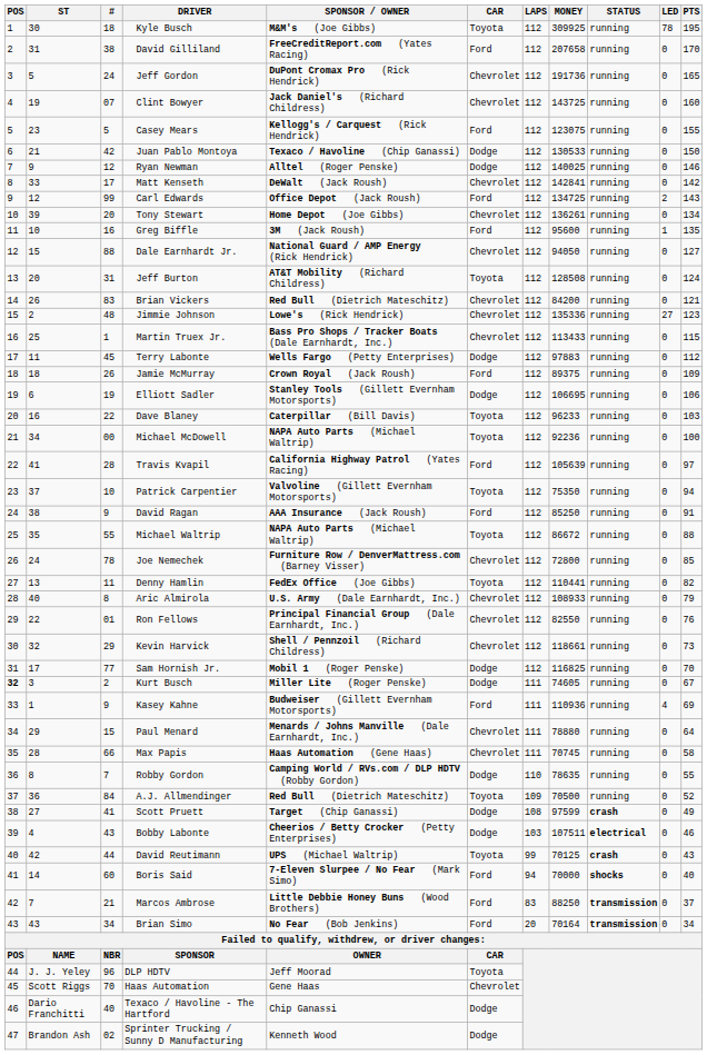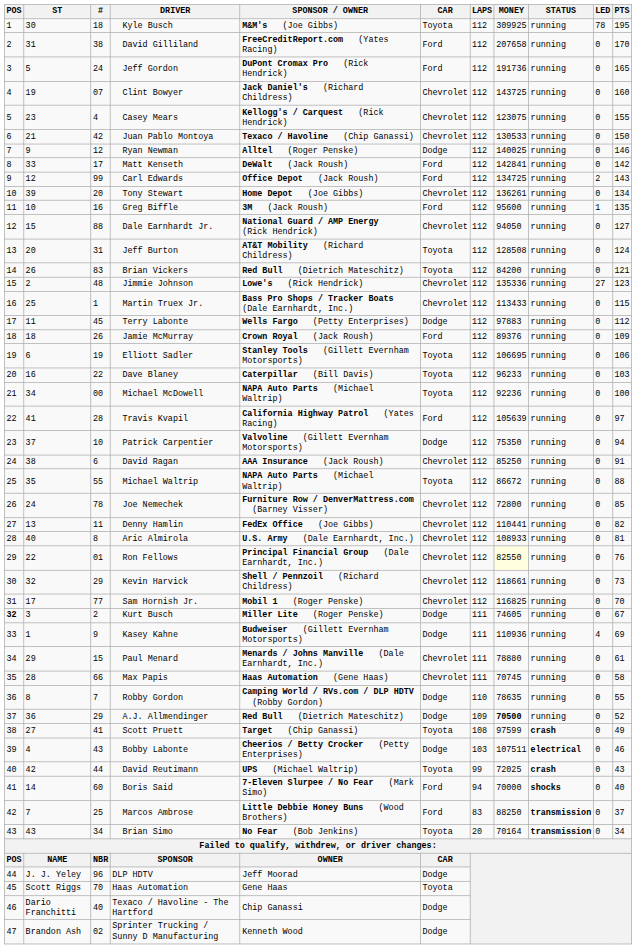 <table class="wikitable" style="font-size: 90%;">
 <tr>
 <th>POS</th>
 <th>ST</th>
 <th>#</th>
 <th>DRIVER</th>
 <th>SPONSOR / OWNER</th>
 <th>CAR</th>
 <th>LAPS</th>
 <th>MONEY</th>
 <th>STATUS</th>
 <th>LED</th>
 <th>PTS</th>
 </tr>
 <tr>
 <td>1</td>
 <td>30</td>
 <td>18</td>
 <td>  Kyle Busch</td>
 <td><strong>M&M's</strong>   (Joe Gibbs)</td>
 <td>Toyota</td>
 <td>112</td>
 <td>309925</td>
 <td>running</td>
 <td>78</td>
 <td>195</td>
 </tr>
 <tr>
 <td>2</td>
 <td>31</td>
 <td>38</td>
 <td>  David Gilliland</td>
 <td><strong>FreeCreditReport.com</strong>   (Yates Racing)</td>
 <td>Ford</td>
 <td>112</td>
 <td>207658</td>
 <td>running</td>
 <td>0</td>
 <td>170</td>
 </tr>
 <tr>
 <td>3</td>
 <td>5</td>
 <td>24</td>
 <td>  Jeff Gordon</td>
 <td><strong>DuPont Cromax Pro</strong>   (Rick Hendrick)</td>
-<td>Chevrolet</td>
+<td>Ford</td>
 <td>112</td>
 <td>191736</td>
 <td>running</td>
 <td>0</td>
 <td>165</td>
 </tr>
 <tr>
 <td>4</td>
 <td>19</td>
 <td>07</td>
 <td>  Clint Bowyer</td>
 <td><strong>Jack Daniel's</strong>   (Richard Childress)</td>
 <td>Chevrolet</td>
 <td>112</td>
 <td>143725</td>
 <td>running</td>
 <td>0</td>
 <td>160</td>
 </tr>
 <tr>
 <td>5</td>
 <td>23</td>
-<td>5</td>
+<td>4</td>
 <td>  Casey Mears</td>
 <td><strong>Kellogg's / Carquest</strong>   (Rick Hendrick)</td>
-<td>Ford</td>
+<td>Chevrolet</td>
 <td>112</td>
 <td>123075</td>
 <td>running</td>
 <td>0</td>
 <td>155</td>
 </tr>
 <tr>
 <td>6</td>
 <td>21</td>
 <td>42</td>
 <td>  Juan Pablo Montoya</td>
 <td><strong>Texaco / Havoline</strong>   (Chip Ganassi)</td>
-<td>Dodge</td>
+<td>Chevrolet</td>
 <td>112</td>
 <td>130533</td>
 <td>running</td>
 <td>0</td>
 <td>150</td>
 </tr>
 <tr>
 <td>7</td>
 <td>9</td>
 <td>12</td>
 <td>  Ryan Newman</td>
 <td><strong>Alltel</strong>   (Roger Penske)</td>
 <td>Dodge</td>
 <td>112</td>
 <td>140025</td>
 <td>running</td>
 <td>0</td>
 <td>146</td>
 </tr>
 <tr>
 <td>8</td>
 <td>33</td>
 <td>17</td>
 <td>  Matt Kenseth</td>
 <td><strong>DeWalt</strong>   (Jack Roush)</td>
-<td>Chevrolet</td>
+<td>Ford</td>
 <td>112</td>
 <td>142841</td>
 <td>running</td>
 <td>0</td>
 <td>142</td>
 </tr>
 <tr>
 <td>9</td>
 <td>12</td>
 <td>99</td>
 <td>  Carl Edwards</td>
 <td><strong>Office Depot</strong>   (Jack Roush)</td>
 <td>Ford</td>
 <td>112</td>
 <td>134725</td>
 <td>running</td>
 <td>2</td>
 <td>143</td>
 </tr>
 <tr>
 <td>10</td>
 <td>39</td>
 <td>20</td>
 <td>  Tony Stewart</td>
 <td><strong>Home Depot</strong>   (Joe Gibbs)</td>
 <td>Chevrolet</td>
 <td>112</td>
 <td>136261</td>
 <td>running</td>
 <td>0</td>
 <td>134</td>
 </tr>
 <tr>
 <td>11</td>
 <td>10</td>
 <td>16</td>
 <td>  Greg Biffle</td>
 <td><strong>3M</strong>   (Jack Roush)</td>
 <td>Ford</td>
 <td>112</td>
 <td>95600</td>
 <td>running</td>
 <td>1</td>
 <td>135</td>
 </tr>
 <tr>
 <td>12</td>
 <td>15</td>
 <td>88</td>
 <td>  Dale Earnhardt Jr.</td>
 <td><strong>National Guard / AMP Energy</strong>   (Rick Hendrick)</td>
 <td>Chevrolet</td>
 <td>112</td>
 <td>94050</td>
 <td>running</td>
 <td>0</td>
 <td>127</td>
 </tr>
 <tr>
 <td>13</td>
 <td>20</td>
 <td>31</td>
 <td>  Jeff Burton</td>
 <td><strong>AT&T Mobility</strong>   (Richard Childress)</td>
 <td>Toyota</td>
 <td>112</td>
 <td>128508</td>
 <td>running</td>
 <td>0</td>
 <td>124</td>
 </tr>
 <tr>
 <td>14</td>
 <td>26</td>
 <td>83</td>
 <td>  Brian Vickers</td>
 <td><strong>Red Bull</strong>   (Dietrich Mateschitz)</td>
-<td>Chevrolet</td>
+<td>Toyota</td>
 <td>112</td>
 <td>84200</td>
 <td>running</td>
 <td>0</td>
 <td>121</td>
 </tr>
 <tr>
 <td>15</td>
 <td>2</td>
 <td>48</td>
 <td>  Jimmie Johnson</td>
 <td><strong>Lowe's</strong>   (Rick Hendrick)</td>
 <td>Chevrolet</td>
 <td>112</td>
 <td>135336</td>
 <td>running</td>
 <td>27</td>
 <td>123</td>
 </tr>
 <tr>
 <td>16</td>
 <td>25</td>
 <td>1</td>
 <td>  Martin Truex Jr.</td>
 <td><strong>Bass Pro Shops / Tracker Boats</strong>   (Dale Earnhardt, Inc.)</td>
 <td>Chevrolet</td>
 <td>112</td>
 <td>113433</td>
 <td>running</td>
 <td>0</td>
 <td>115</td>
 </tr>
 <tr>
 <td>17</td>
 <td>11</td>
 <td>45</td>
 <td>  Terry Labonte</td>
 <td><strong>Wells Fargo</strong>   (Petty Enterprises)</td>
 <td>Dodge</td>
 <td>112</td>
 <td>97883</td>
 <td>running</td>
 <td>0</td>
 <td>112</td>
 </tr>
 <tr>
 <td>18</td>
 <td>18</td>
 <td>26</td>
 <td>  Jamie McMurray</td>
 <td><strong>Crown Royal</strong>   (Jack Roush)</td>
 <td>Ford</td>
 <td>112</td>
-<td>89375</td>
+<td>89376</td>
 <td>running</td>
 <td>0</td>
 <td>109</td>
 </tr>
 <tr>
 <td>19</td>
 <td>6</td>
 <td>19</td>
 <td>  Elliott Sadler</td>
 <td><strong>Stanley Tools</strong>   (Gillett Evernham Motorsports)</td>
-<td>Dodge</td>
+<td>Toyota</td>
 <td>112</td>
 <td>106695</td>
 <td>running</td>
 <td>0</td>
 <td>106</td>
 </tr>
 <tr>
 <td>20</td>
 <td>16</td>
 <td>22</td>
 <td>  Dave Blaney</td>
 <td><strong>Caterpillar</strong>   (Bill Davis)</td>
 <td>Toyota</td>
 <td>112</td>
 <td>96233</td>
 <td>running</td>
 <td>0</td>
 <td>103</td>
 </tr>
 <tr>
 <td>21</td>
 <td>34</td>
 <td>00</td>
 <td>  Michael McDowell</td>
 <td><strong>NAPA Auto Parts</strong>   (Michael Waltrip)</td>
 <td>Toyota</td>
 <td>112</td>
 <td>92236</td>
 <td>running</td>
 <td>0</td>
 <td>100</td>
 </tr>
 <tr>
 <td>22</td>
 <td>41</td>
 <td>28</td>
 <td>  Travis Kvapil</td>
 <td><strong>California Highway Patrol</strong>   (Yates Racing)</td>
 <td>Ford</td>
 <td>112</td>
 <td>105639</td>
 <td>running</td>
 <td>0</td>
 <td>97</td>
 </tr>
 <tr>
 <td>23</td>
 <td>37</td>
 <td>10</td>
 <td>  Patrick Carpentier</td>
 <td><strong>Valvoline</strong>   (Gillett Evernham Motorsports)</td>
-<td>Toyota</td>
+<td>Dodge</td>
 <td>112</td>
 <td>75350</td>
 <td>running</td>
 <td>0</td>
 <td>94</td>
 </tr>
 <tr>
 <td>24</td>
 <td>38</td>
-<td>9</td>
+<td>6</td>
 <td>  David Ragan</td>
 <td><strong>AAA Insurance</strong>   (Jack Roush)</td>
-<td>Ford</td>
+<td>Chevrolet</td>
 <td>112</td>
 <td>85250</td>
 <td>running</td>
 <td>0</td>
 <td>91</td>
 </tr>
 <tr>
 <td>25</td>
 <td>35</td>
 <td>55</td>
 <td>  Michael Waltrip</td>
 <td><strong>NAPA Auto Parts</strong>   (Michael Waltrip)</td>
 <td>Toyota</td>
 <td>112</td>
 <td>86672</td>
 <td>running</td>
 <td>0</td>
 <td>88</td>
 </tr>
 <tr>
 <td>26</td>
 <td>24</td>
 <td>78</td>
 <td>  Joe Nemechek</td>
 <td><strong>Furniture Row / DenverMattress.com</strong>   (Barney Visser)</td>
 <td>Chevrolet</td>
 <td>112</td>
 <td>72800</td>
 <td>running</td>
 <td>0</td>
 <td>85</td>
 </tr>
 <tr>
 <td>27</td>
 <td>13</td>
 <td>11</td>
 <td>  Denny Hamlin</td>
 <td><strong>FedEx Office</strong>   (Joe Gibbs)</td>
-<td>Toyota</td>
+<td>Chevrolet</td>
 <td>112</td>
 <td>110441</td>
 <td>running</td>
 <td>0</td>
 <td>82</td>
 </tr>
 <tr>
 <td>28</td>
 <td>40</td>
 <td>8</td>
 <td>  Aric Almirola</td>
 <td><strong>U.S. Army</strong>   (Dale Earnhardt, Inc.)</td>
 <td>Chevrolet</td>
 <td>112</td>
 <td>108933</td>
 <td>running</td>
 <td>0</td>
-<td>79</td>
+<td>81</td>
 </tr>
 <tr>
 <td>29</td>
 <td>22</td>
 <td>01</td>
 <td>  Ron Fellows</td>
 <td><strong>Principal Financial Group</strong>   (Dale Earnhardt, Inc.)</td>
 <td>Chevrolet</td>
 <td>112</td>
-<td>82550</td>
+<td style="background: lightyellow;">82550</td>
 <td>running</td>
 <td>0</td>
 <td>76</td>
 </tr>
 <tr>
 <td>30</td>
 <td>32</td>
 <td>29</td>
 <td>  Kevin Harvick</td>
 <td><strong>Shell / Pennzoil</strong>   (Richard Childress)</td>
 <td>Chevrolet</td>
 <td>112</td>
 <td>118661</td>
 <td>running</td>
 <td>0</td>
 <td>73</td>
 </tr>
 <tr>
 <td>31</td>
 <td>17</td>
 <td>77</td>
 <td>  Sam Hornish Jr.</td>
 <td><strong>Mobil 1</strong>   (Roger Penske)</td>
-<td>Dodge</td>
+<td>Chevrolet</td>
 <td>112</td>
 <td>116825</td>
 <td>running</td>
 <td>0</td>
 <td>70</td>
 </tr>
 <tr>
 <td><strong>32</strong></td>
 <td>3</td>
 <td>2</td>
 <td>  Kurt Busch</td>
 <td><strong>Miller Lite</strong>   (Roger Penske)</td>
 <td>Dodge</td>
 <td>111</td>
 <td>74605</td>
 <td>running</td>
 <td>0</td>
 <td>67</td>
 </tr>
 <tr>
 <td>33</td>
 <td>1</td>
 <td>9</td>
 <td>  Kasey Kahne</td>
 <td><strong>Budweiser</strong>   (Gillett Evernham Motorsports)</td>
-<td>Ford</td>
+<td>Dodge</td>
 <td>111</td>
 <td>110936</td>
 <td>running</td>
 <td>4</td>
 <td>69</td>
 </tr>
 <tr>
 <td>34</td>
 <td>29</td>
 <td>15</td>
 <td>  Paul Menard</td>
 <td><strong>Menards / Johns Manville</strong>   (Dale Earnhardt, Inc.)</td>
 <td>Chevrolet</td>
 <td>111</td>
 <td>78880</td>
 <td>running</td>
 <td>0</td>
-<td>64</td>
+<td>61</td>
 </tr>
 <tr>
 <td>35</td>
 <td>28</td>
 <td>66</td>
 <td>  Max Papis</td>
 <td><strong>Haas Automation</strong>   (Gene Haas)</td>
 <td>Chevrolet</td>
 <td>111</td>
 <td>70745</td>
 <td>running</td>
 <td>0</td>
 <td>58</td>
 </tr>
 <tr>
 <td>36</td>
 <td>8</td>
 <td>7</td>
 <td>  Robby Gordon</td>
 <td><strong>Camping World / RVs.com / DLP HDTV</strong>   (Robby Gordon)</td>
 <td>Dodge</td>
 <td>110</td>
 <td>78635</td>
 <td>running</td>
 <td>0</td>
 <td>55</td>
 </tr>
 <tr>
 <td>37</td>
 <td>36</td>
-<td>84</td>
+<td>29</td>
 <td>  A.J. Allmendinger</td>
 <td><strong>Red Bull</strong>   (Dietrich Mateschitz)</td>
-<td>Toyota</td>
+<td>Dodge</td>
 <td>109</td>
-<td>70500</td>
+<td><strong>70500</strong></td>
 <td>running</td>
 <td>0</td>
 <td>52</td>
 </tr>
 <tr>
 <td>38</td>
 <td>27</td>
 <td>41</td>
 <td>  Scott Pruett</td>
 <td><strong>Target</strong>   (Chip Ganassi)</td>
-<td>Dodge</td>
+<td>Toyota</td>
 <td>108</td>
 <td>97599</td>
 <td><strong>crash</strong></td>
 <td>0</td>
 <td>49</td>
 </tr>
 <tr>
 <td>39</td>
 <td>4</td>
 <td>43</td>
 <td>  Bobby Labonte</td>
 <td><strong>Cheerios / Betty Crocker</strong>   (Petty Enterprises)</td>
 <td>Dodge</td>
 <td>103</td>
 <td>107511</td>
 <td><strong>electrical</strong></td>
 <td>0</td>
 <td>46</td>
 </tr>
 <tr>
 <td>40</td>
 <td>42</td>
 <td>44</td>
 <td>  David Reutimann</td>
 <td><strong>UPS</strong>   (Michael Waltrip)</td>
 <td>Toyota</td>
 <td>99</td>
-<td>70125</td>
+<td>72025</td>
 <td><strong>crash</strong></td>
 <td>0</td>
 <td>43</td>
 </tr>
 <tr>
 <td>41</td>
 <td>14</td>
 <td>60</td>
 <td>  Boris Said</td>
 <td><strong>7-Eleven Slurpee / No Fear</strong>   (Mark Simo)</td>
 <td>Ford</td>
 <td>94</td>
 <td>70000</td>
 <td><strong>shocks</strong></td>
 <td>0</td>
 <td>40</td>
 </tr>
 <tr>
 <td>42</td>
 <td>7</td>
-<td>21</td>
+<td>25</td>
 <td>  Marcos Ambrose</td>
 <td><strong>Little Debbie Honey Buns</strong>   (Wood Brothers)</td>
 <td>Ford</td>
 <td>83</td>
 <td>88250</td>
 <td><strong>transmission</strong></td>
 <td>0</td>
 <td>37</td>
 </tr>
 <tr>
 <td>43</td>
 <td>43</td>
 <td>34</td>
 <td>  Brian Simo</td>
 <td><strong>No Fear</strong>   (Bob Jenkins)</td>
-<td>Ford</td>
+<td>Toyota</td>
 <td>20</td>
 <td>70164</td>
 <td><strong>transmission</strong></td>
 <td>0</td>
 <td>34</td>
 </tr>
 <tr>
 <th colspan="11">Failed to qualify, withdrew, or driver changes:</th>
 </tr>
 <tr>
 <th>POS</th>
 <th>NAME</th>
 <th>NBR</th>
 <th>SPONSOR</th>
 <th>OWNER</th>
 <th>CAR</th>
 <th colspan="5" rowspan="5"></th>
 </tr>
 <tr>
 <td>44</td>
 <td>J. J. Yeley</td>
 <td>96</td>
 <td>DLP HDTV</td>
 <td>Jeff Moorad</td>
-<td>Toyota</td>
+<td>Dodge</td>
 </tr>
 <tr>
 <td>45</td>
 <td>Scott Riggs</td>
 <td>70</td>
 <td>Haas Automation</td>
 <td>Gene Haas</td>
-<td>Chevrolet</td>
+<td>Toyota</td>
 </tr>
 <tr>
 <td>46</td>
 <td>Dario Franchitti</td>
 <td>40</td>
 <td>Texaco / Havoline - The Hartford</td>
 <td>Chip Ganassi</td>
 <td>Dodge</td>
 </tr>
 <tr>
 <td>47</td>
 <td>Brandon Ash</td>
 <td>02</td>
 <td>Sprinter Trucking / Sunny D Manufacturing</td>
 <td>Kenneth Wood</td>
 <td>Dodge</td>
 </tr>
 </table>
